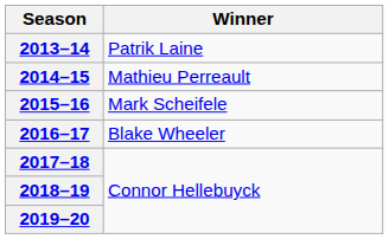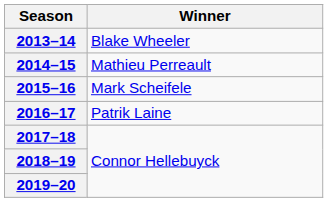 <table class="wikitable">
 <tr>
 <th scope="col" style="width:5em">Season</th>
 <th scope="col" style="width:15em">Winner</th>
 </tr>
 <tr>
 <th scope="row"><a href='#'>2013–14</a></th>
-<td><a href='#'>Patrik Laine</a></td>
+<td><a href='#'>Blake Wheeler</a></td>
 </tr>
 <tr>
 <th scope="row"><a href='#'>2014–15</a></th>
 <td><a href='#'>Mathieu Perreault</a></td>
 </tr>
 <tr>
 <th scope="row"><a href='#'>2015–16</a></th>
 <td><a href='#'>Mark Scheifele</a></td>
 </tr>
 <tr>
 <th scope="row"><a href='#'>2016–17</a></th>
-<td><a href='#'>Blake Wheeler</a></td>
+<td><a href='#'>Patrik Laine</a></td>
 </tr>
 <tr>
 <th scope="row"><a href='#'>2017–18</a></th>
 <td rowspan="3"><a href='#'>Connor Hellebuyck</a></td>
 </tr>
 <tr>
 <th scope="row"><a href='#'>2018–19</a></th>
 </tr>
 <tr>
 <th scope="row"><a href='#'>2019–20</a></th>
 </tr>
 </table>
